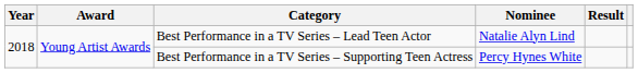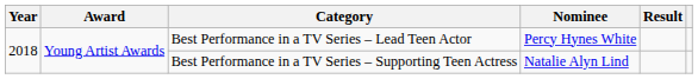 <table class="wikitable sortable">
 <tr>
 <th>Year</th>
 <th>Award</th>
 <th>Category</th>
 <th>Nominee</th>
 <th>Result</th>
 <th class="unsortable"></th>
 </tr>
 <tr>
 <td rowspan="2">2018</td>
 <td rowspan="2"><a href='#'>Young Artist Awards</a></td>
 <td>Best Performance in a TV Series – Lead Teen Actor</td>
-<td><a href='#'>Natalie Alyn Lind</a></td>
+<td><a href='#'>Percy Hynes White</a></td>
 <td></td>
 <td></td>
 </tr>
 <tr>
 <td>Best Performance in a TV Series – Supporting Teen Actress</td>
-<td><a href='#'>Percy Hynes White</a></td>
+<td><a href='#'>Natalie Alyn Lind</a></td>
 <td></td>
 <td></td>
 </tr>
 </table>
